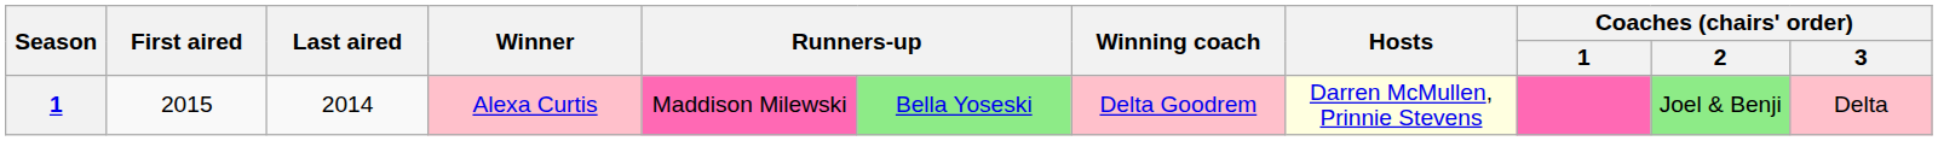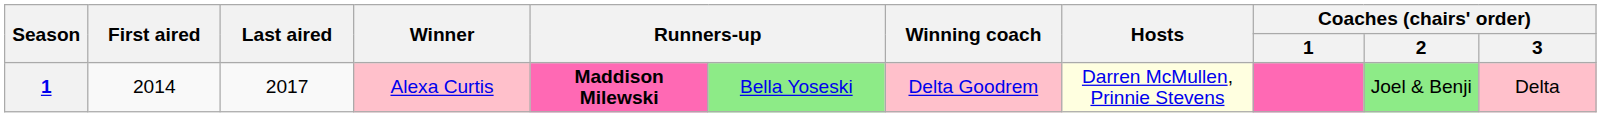 <table class="wikitable" style="text-align:center; font-size:95%; line-height:16px; width:100%">
 <tr>
 <th rowspan="2" scope="col" style="width:01%">Season</th>
 <th rowspan="2" scope="col" style="width:06%">First aired</th>
 <th rowspan="2" scope="col" style="width:06%">Last aired</th>
 <th rowspan="2" scope="col" style="width:08%">Winner</th>
 <th colspan="2" rowspan="2" style="width:16%">Runners-up</th>
 <th rowspan="2" scope="col" style="width:08%">Winning coach</th>
 <th rowspan="2" scope="col" style="width:05%">Hosts</th>
 <th colspan="3" scope="col" style="width:15%" nowrap>Coaches (chairs' order)</th>
 </tr>
 <tr>
 <th style="width:5%">1</th>
 <th style="width:5%">2</th>
 <th style="width:5%">3</th>
 </tr>
 <tr>
 <th><a href='#'>1</a></th>
-<td> 2015</td>
 <td> 2014</td>
+<td> 2017</td>
 <td style="background:pink"><a href='#'>Alexa Curtis</a></td>
-<td style="background:#ff69b4; width:8%">Maddison Milewski</td>
+<td style="background:#ff69b4; width:8%"><strong>Maddison Milewski</strong></td>
 <td style="background:#8deb87; width:8%"><a href='#'>Bella Yoseski</a></td>
 <td style="background:pink"><a href='#'>Delta Goodrem</a></td>
 <td nowrap style="background: lightyellow;"><a href='#'>Darren McMullen</a>,<br><a href='#'>Prinnie Stevens</a></td>
 <td style="background:#ff69b4"></td>
 <td style="background:#8deb87">Joel & Benji</td>
 <td style="background:pink">Delta</td>
 </tr>
 </table>
